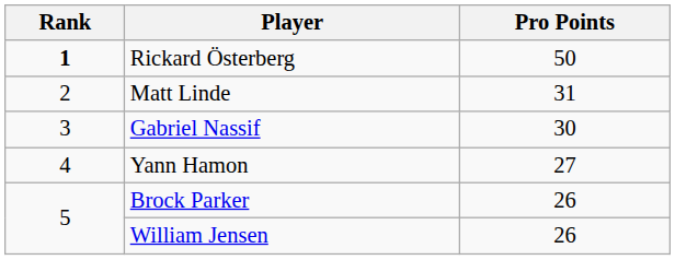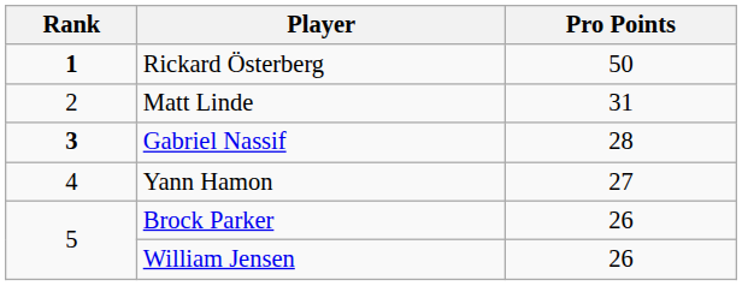 <table class="wikitable" width=30%>
 <tr>
 <th>Rank</th>
 <th>Player</th>
 <th>Pro Points</th>
 </tr>
 <tr>
 <td align=center><strong>1</strong></td>
 <td> Rickard Österberg</td>
 <td align=center>50</td>
 </tr>
 <tr>
 <td align=center>2</td>
 <td> Matt Linde</td>
 <td align=center>31</td>
 </tr>
 <tr>
-<td align=center>3</td>
+<td align=center><strong>3</strong></td>
 <td> <a href='#'>Gabriel Nassif</a></td>
-<td align=center>30</td>
+<td align=center>28</td>
 </tr>
 <tr>
 <td align=center>4</td>
 <td> Yann Hamon</td>
 <td align=center>27</td>
 </tr>
 <tr>
 <td align=center rowspan=2>5</td>
 <td> <a href='#'>Brock Parker</a></td>
 <td align=center>26</td>
 </tr>
 <tr>
 <td> <a href='#'>William Jensen</a></td>
 <td align=center>26</td>
 </tr>
 </table>
